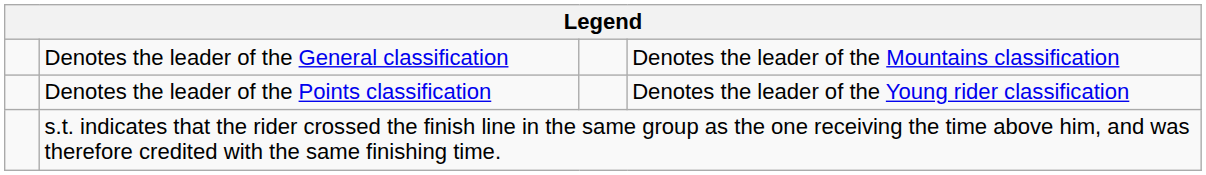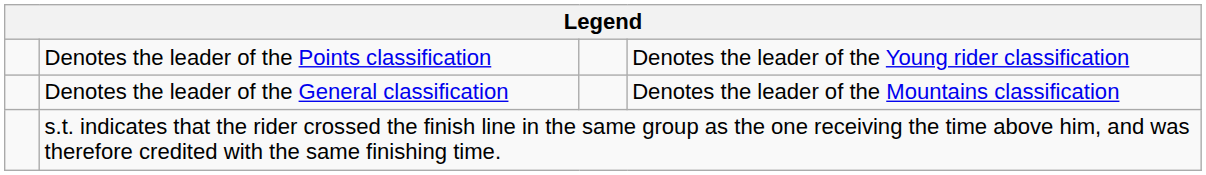 <table class="wikitable">
 <tr>
 <th colspan=4>Legend</th>
+</tr>
+<tr>
+<td>    </td>
+<td>Denotes the leader of the <a href='#'>Points classification</a></td>
+<td>    </td>
+<td>Denotes the leader of the <a href='#'>Young rider classification</a></td>
 </tr>
 <tr>
 <td>    </td>
 <td>Denotes the leader of the <a href='#'>General classification</a></td>
 <td>    </td>
 <td>Denotes the leader of the <a href='#'>Mountains classification</a></td>
 </tr>
 <tr>
-<td>    </td>
-<td>Denotes the leader of the <a href='#'>Points classification</a></td>
-<td>    </td>
-<td>Denotes the leader of the <a href='#'>Young rider classification</a></td>
-</tr>
-<tr>
 <td>  </td>
 <td colspan=3>s.t. indicates that the rider crossed the finish line in the same group as the one receiving the time above him, and was therefore credited with the same finishing time.</td>
 </tr>
 </table>
